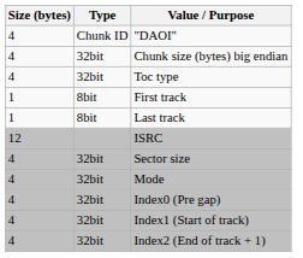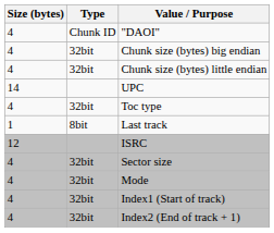 <table class="wikitable">
 <tr>
 <th>Size (bytes)</th>
 <th>Type</th>
 <th>Value / Purpose</th>
 </tr>
 <tr>
 <td>4</td>
 <td>Chunk ID</td>
 <td>"DAOI"</td>
 </tr>
 <tr>
 <td>4</td>
 <td>32bit</td>
 <td>Chunk size (bytes) big endian</td>
 </tr>
 <tr>
 <td>4</td>
 <td>32bit</td>
-<td>Toc type</td>
+<td>Chunk size (bytes) little endian</td>
 </tr>
 <tr>
-<td>1</td>
-<td>8bit</td>
-<td>First track</td>
+<td>14</td>
+<td> </td>
+<td>UPC</td>
+</tr>
+<tr>
+<td>4</td>
+<td>32bit</td>
+<td>Toc type</td>
 </tr>
 <tr>
 <td>1</td>
 <td>8bit</td>
 <td>Last track</td>
 </tr>
 <tr style="background:silver">
 <td>12</td>
 <td> </td>
 <td>ISRC</td>
 </tr>
 <tr style="background:silver">
 <td>4</td>
 <td>32bit</td>
 <td>Sector size</td>
 </tr>
 <tr style="background:silver">
 <td>4</td>
 <td>32bit</td>
 <td>Mode</td>
 </tr>
 <tr style="background:silver">
 <td>4</td>
 <td>32bit</td>
-<td>Index0 (Pre gap)</td>
-</tr>
-<tr style="background:silver">
-<td>4</td>
-<td>32bit</td>
 <td>Index1 (Start of track)</td>
 </tr>
 <tr style="background:silver">
 <td>4</td>
 <td>32bit</td>
 <td>Index2 (End of track + 1)</td>
 </tr>
 </table>
